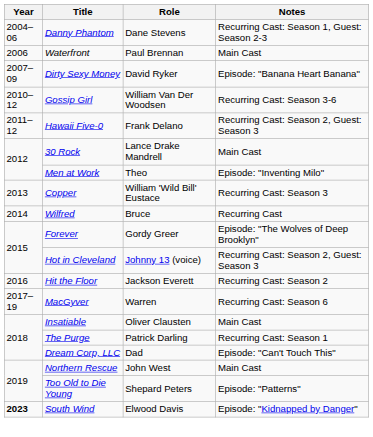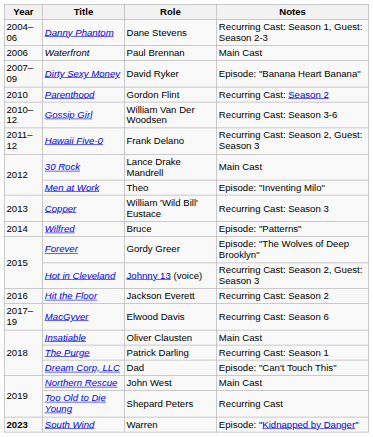 <table class="wikitable sortable">
 <tr>
 <th>Year</th>
 <th>Title</th>
 <th>Role</th>
 <th>Notes</th>
 </tr>
 <tr>
 <td>2004–06</td>
 <td><em><a href='#'>Danny Phantom</a></em></td>
 <td>Dane Stevens</td>
 <td>Recurring Cast: Season 1, Guest: Season 2-3</td>
 </tr>
 <tr>
 <td>2006</td>
 <td><em>Waterfront</em></td>
 <td>Paul Brennan</td>
 <td>Main Cast</td>
 </tr>
 <tr>
 <td>2007–09</td>
 <td><em><a href='#'>Dirty Sexy Money</a></em></td>
 <td>David Ryker</td>
 <td>Episode: "Banana Heart Banana"</td>
+</tr>
+<tr>
+<td>2010</td>
+<td><em><a href='#'>Parenthood</a></em></td>
+<td>Gordon Flint</td>
+<td>Recurring Cast: <a href='#'>Season 2</a></td>
 </tr>
 <tr>
 <td>2010–12</td>
 <td><em><a href='#'>Gossip Girl</a></em></td>
 <td>William Van Der Woodsen</td>
 <td>Recurring Cast: Season 3-6</td>
 </tr>
 <tr>
 <td>2011–12</td>
 <td><em><a href='#'>Hawaii Five-0</a></em></td>
 <td>Frank Delano</td>
 <td>Recurring Cast: Season 2, Guest: Season 3</td>
 </tr>
 <tr>
 <td rowspan="2">2012</td>
 <td><em><a href='#'>30 Rock</a></em></td>
 <td>Lance Drake Mandrell</td>
 <td>Main Cast</td>
 </tr>
 <tr>
 <td><em><a href='#'>Men at Work</a></em></td>
 <td>Theo</td>
 <td>Episode: "Inventing Milo"</td>
 </tr>
 <tr>
 <td>2013</td>
 <td><em><a href='#'>Copper</a></em></td>
 <td>William 'Wild Bill' Eustace</td>
 <td>Recurring Cast: Season 3</td>
 </tr>
 <tr>
 <td>2014</td>
 <td><em><a href='#'>Wilfred</a></em></td>
 <td>Bruce</td>
-<td>Recurring Cast</td>
+<td>Episode: "Patterns"</td>
 </tr>
 <tr>
 <td rowspan="2">2015</td>
 <td><em><a href='#'>Forever</a></em></td>
 <td>Gordy Greer</td>
 <td>Episode: "The Wolves of Deep Brooklyn"</td>
 </tr>
 <tr>
 <td><em><a href='#'>Hot in Cleveland</a></em></td>
 <td><a href='#'>Johnny 13</a> (voice)</td>
 <td>Recurring Cast: Season 2, Guest: Season 3</td>
 </tr>
 <tr>
 <td>2016</td>
 <td><em><a href='#'>Hit the Floor</a></em></td>
 <td>Jackson Everett</td>
 <td>Recurring Cast: Season 2</td>
 </tr>
 <tr>
 <td>2017–19</td>
 <td><em><a href='#'>MacGyver</a></em></td>
-<td>Warren</td>
+<td>Elwood Davis</td>
 <td>Recurring Cast: Season 6</td>
 </tr>
 <tr>
 <td rowspan="3">2018</td>
 <td><em><a href='#'>Insatiable</a></em></td>
 <td>Oliver Clausten</td>
 <td>Main Cast</td>
 </tr>
 <tr>
 <td><em><a href='#'>The Purge</a></em></td>
 <td>Patrick Darling</td>
 <td>Recurring Cast: Season 1</td>
 </tr>
 <tr>
 <td><em><a href='#'>Dream Corp, LLC</a></em></td>
 <td>Dad</td>
 <td>Episode: "Can't Touch This"</td>
 </tr>
 <tr>
 <td rowspan="2">2019</td>
 <td><em><a href='#'>Northern Rescue</a></em></td>
 <td>John West</td>
 <td>Main Cast</td>
 </tr>
 <tr>
 <td><em><a href='#'>Too Old to Die Young</a></em></td>
 <td>Shepard Peters</td>
-<td>Episode: "Patterns"</td>
+<td>Recurring Cast</td>
 </tr>
 <tr>
 <td><strong>2023</strong></td>
 <td><em><a href='#'>South Wind</a></em></td>
-<td>Elwood Davis</td>
+<td>Warren</td>
 <td>Episode: "<a href='#'>Kidnapped by Danger</a>"</td>
 </tr>
 </table>
